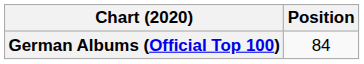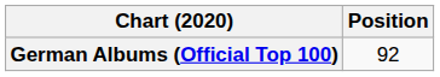 <table class="wikitable plainrowheaders sortable" style="text-align:center">
 <tr>
 <th scope="col">Chart (2020)</th>
 <th scope="col">Position</th>
 </tr>
 <tr>
 <th scope="row">German Albums (<a href='#'>Official Top 100</a>)</th>
-<td>84</td>
+<td>92</td>
 </tr>
 </table>
